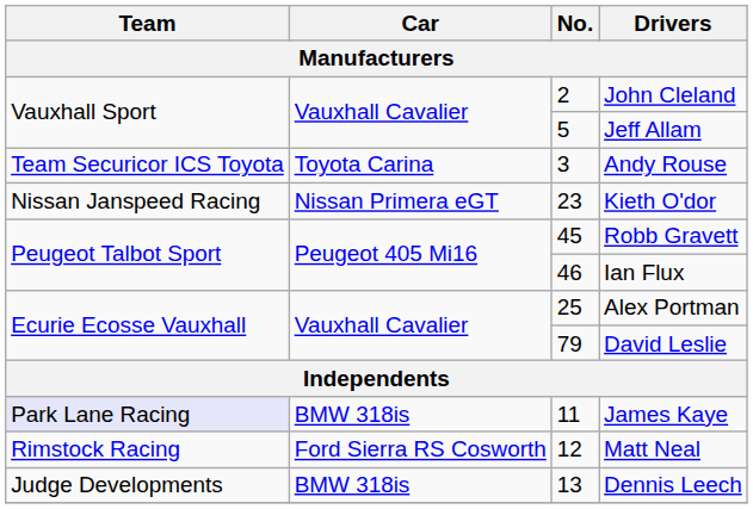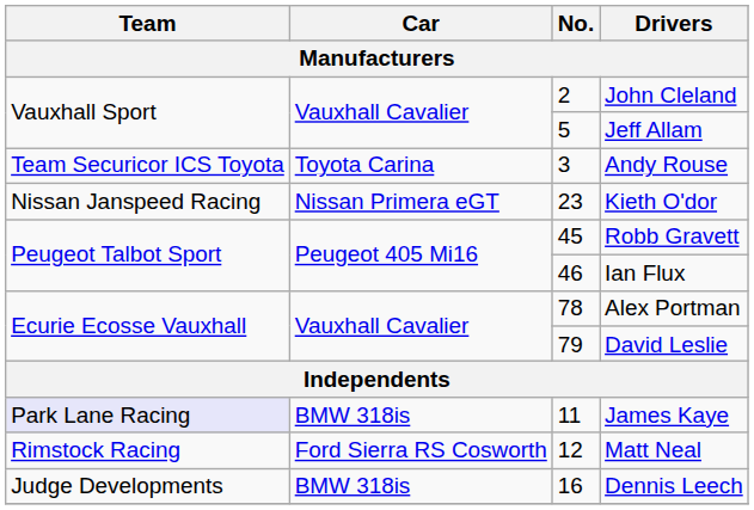 <table class="wikitable sortable" style="font-size: 85%">
 <tr>
 <th>Team</th>
 <th>Car</th>
 <th>No.</th>
 <th>Drivers</th>
 </tr>
 <tr>
 <th colspan=4>Manufacturers</th>
 </tr>
 <tr>
 <td rowspan=2>Vauxhall Sport</td>
 <td rowspan=2><a href='#'>Vauxhall Cavalier</a></td>
 <td>2</td>
 <td> <a href='#'>John Cleland</a></td>
 </tr>
 <tr>
 <td>5</td>
 <td> <a href='#'>Jeff Allam</a></td>
 </tr>
 <tr>
 <td nowrap><a href='#'>Team Securicor ICS Toyota</a></td>
 <td><a href='#'>Toyota Carina</a></td>
 <td>3</td>
 <td> <a href='#'>Andy Rouse</a></td>
 </tr>
 <tr>
 <td>Nissan Janspeed Racing</td>
 <td><a href='#'>Nissan Primera eGT</a></td>
 <td>23</td>
 <td> <a href='#'>Kieth O'dor</a></td>
 </tr>
 <tr>
 <td rowspan=2><a href='#'>Peugeot Talbot Sport</a></td>
 <td rowspan=2><a href='#'>Peugeot 405 Mi16</a></td>
 <td>45</td>
 <td> <a href='#'>Robb Gravett</a></td>
 </tr>
 <tr>
 <td>46</td>
 <td> Ian Flux</td>
 </tr>
 <tr>
 <td rowspan=2><a href='#'>Ecurie Ecosse Vauxhall</a></td>
 <td rowspan=2><a href='#'>Vauxhall Cavalier</a></td>
-<td>25</td>
+<td>78</td>
 <td> Alex Portman</td>
 </tr>
 <tr>
 <td>79</td>
 <td> <a href='#'>David Leslie</a></td>
 </tr>
 <tr>
 <th colspan=4>Independents</th>
 </tr>
 <tr>
 <td style="background: lavender;">Park Lane Racing</td>
 <td><a href='#'>BMW 318is</a></td>
 <td>11</td>
 <td> <a href='#'>James Kaye</a></td>
 </tr>
 <tr>
 <td><a href='#'>Rimstock Racing</a></td>
 <td nowrap><a href='#'>Ford Sierra RS Cosworth</a></td>
 <td>12</td>
 <td> <a href='#'>Matt Neal</a></td>
 </tr>
 <tr>
 <td>Judge Developments</td>
 <td><a href='#'>BMW 318is</a></td>
-<td>13</td>
+<td>16</td>
 <td> <a href='#'>Dennis Leech</a></td>
 </tr>
 <tr>
 </tr>
 </table>
